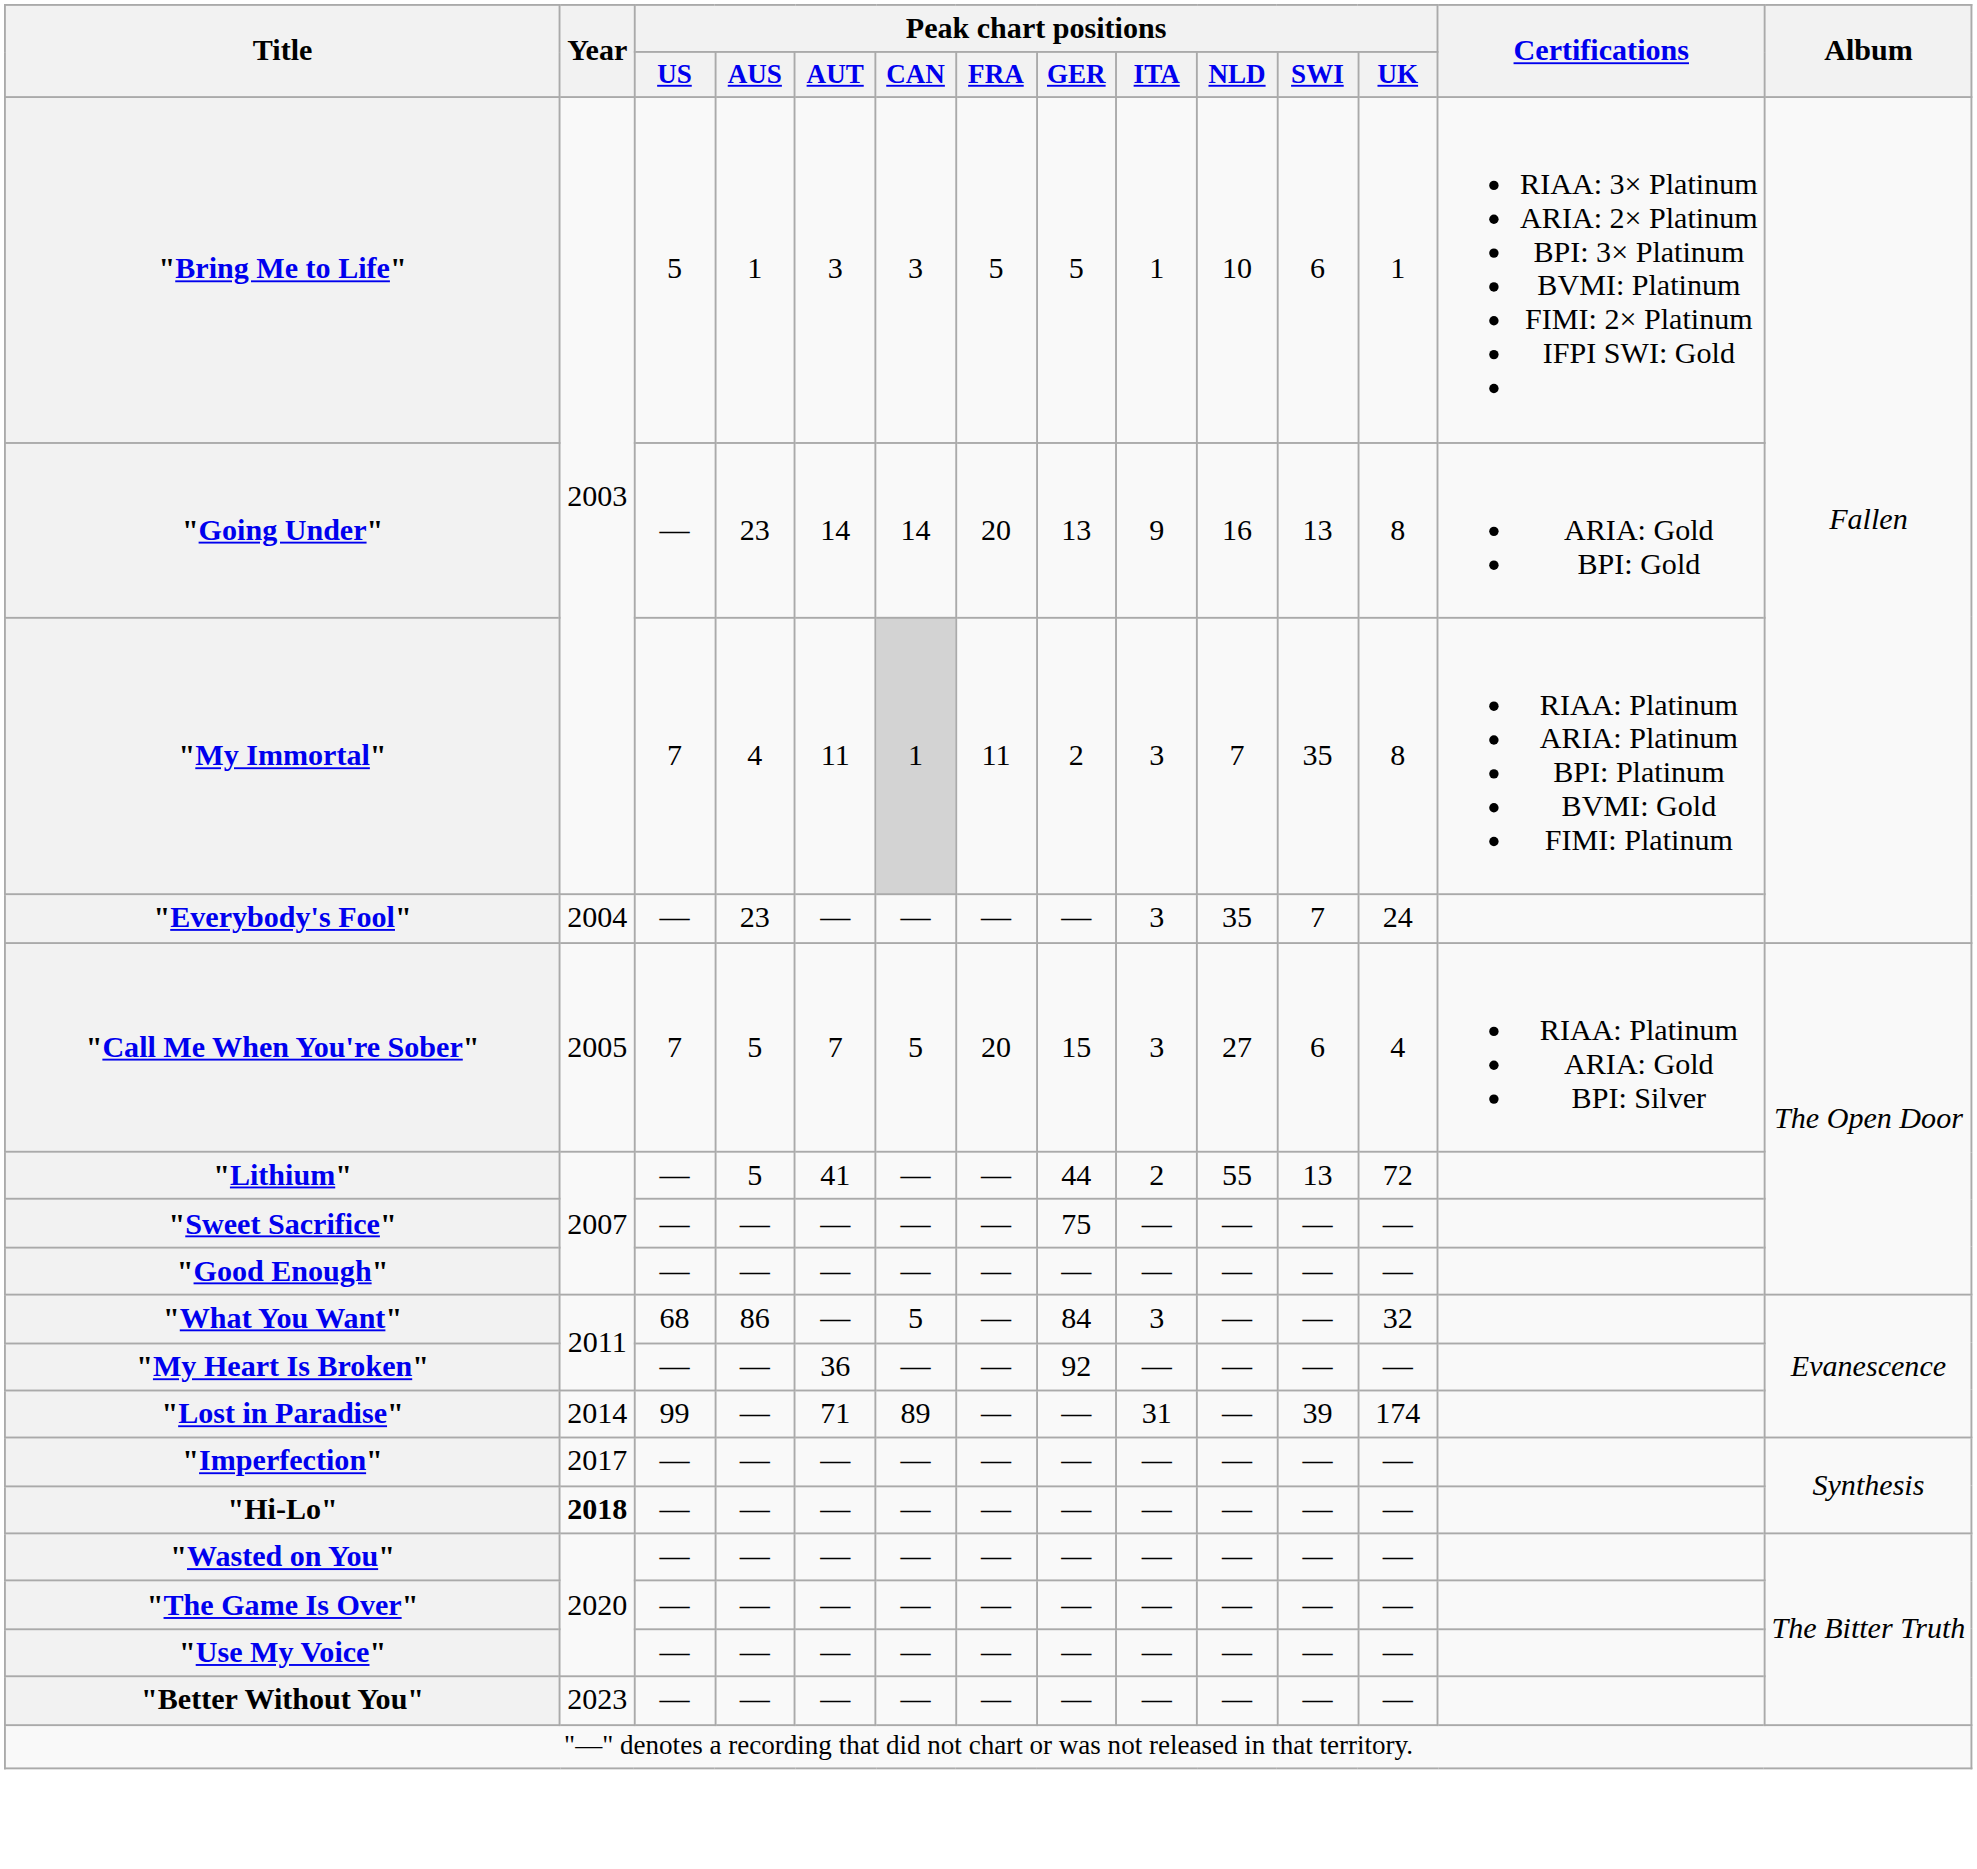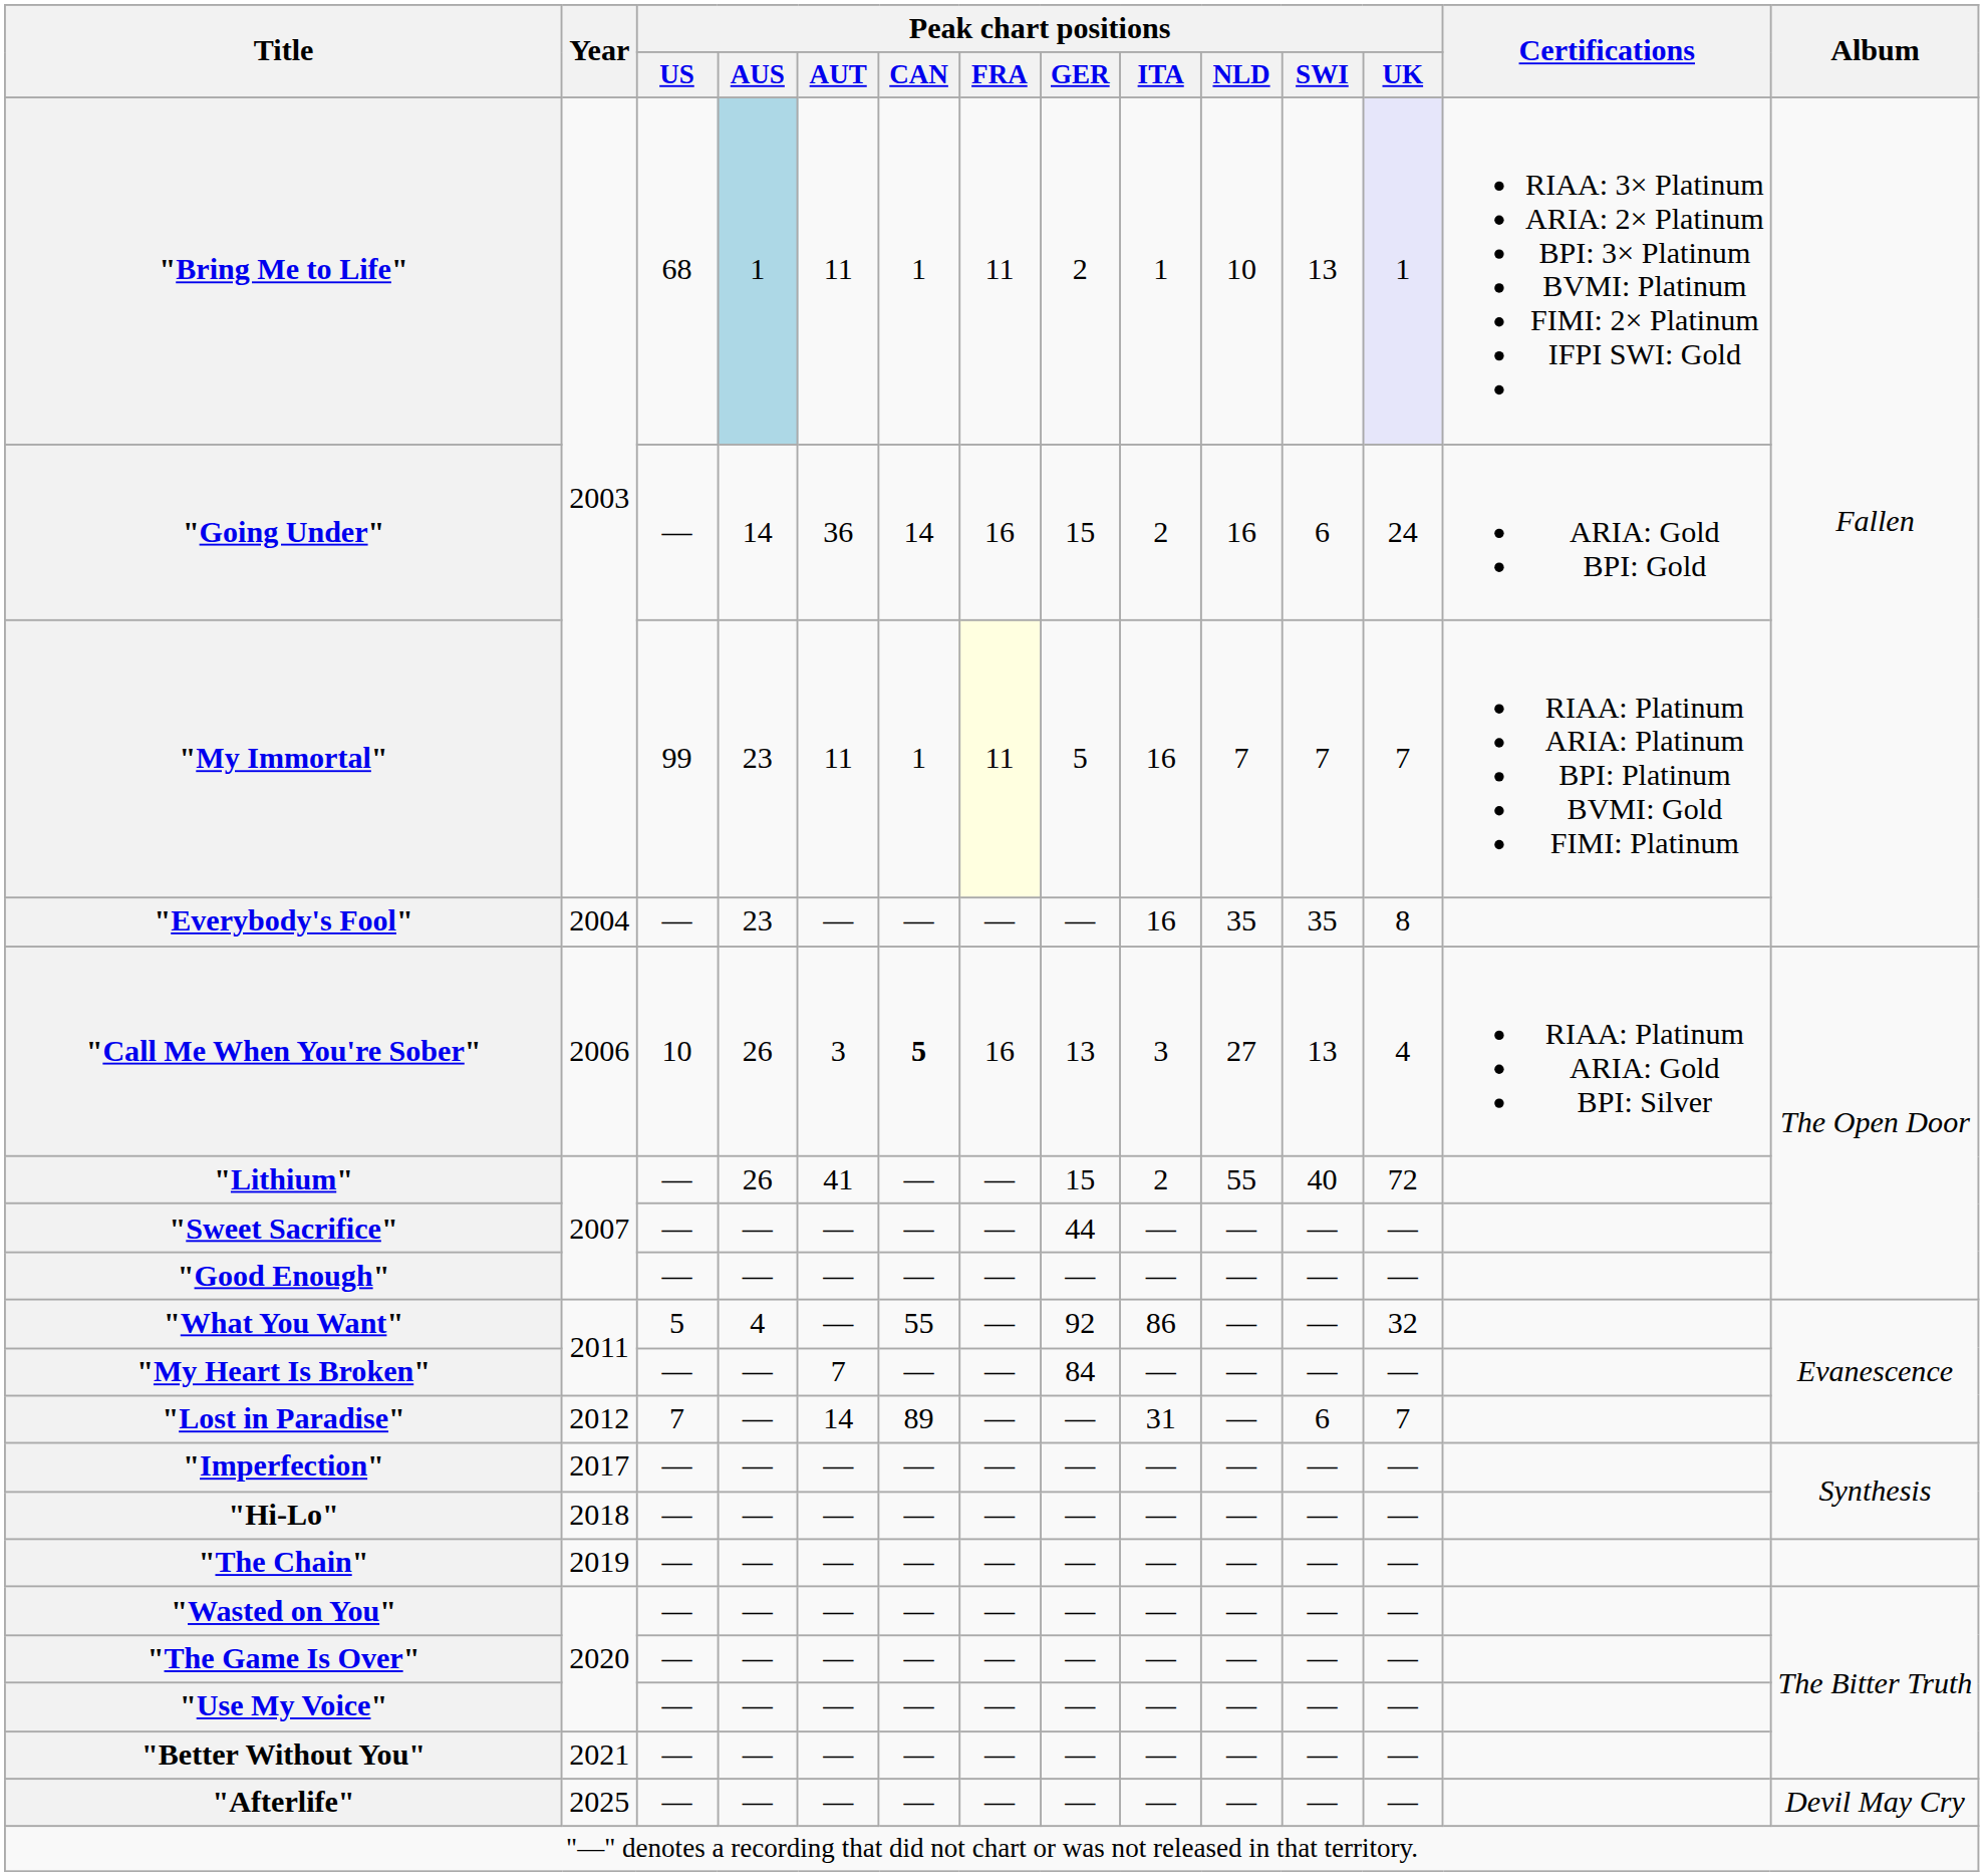 <table class="wikitable plainrowheaders" style="text-align:center">
 <tr>
 <th scope="col" rowspan="2" style="width:18em;">Title</th>
 <th scope="col" rowspan="2" style="width:1em;">Year</th>
 <th scope="col" colspan="10">Peak chart positions</th>
 <th scope="col" rowspan="2"><a href='#'>Certifications</a></th>
 <th scope="col" rowspan="2">Album</th>
 </tr>
 <tr>
 <th scope="col" style="width:2.5em;font-size:90%;"><a href='#'>US</a><br></th>
 <th scope="col" style="width:2.5em;font-size:90%;"><a href='#'>AUS</a><br></th>
 <th scope="col" style="width:2.5em;font-size:90%;"><a href='#'>AUT</a><br></th>
 <th scope="col" style="width:2.5em;font-size:90%;"><a href='#'>CAN</a><br></th>
 <th scope="col" style="width:2.5em;font-size:90%;"><a href='#'>FRA</a><br></th>
 <th scope="col" style="width:2.5em;font-size:90%;"><a href='#'>GER</a><br></th>
 <th scope="col" style="width:2.5em;font-size:90%;"><a href='#'>ITA</a><br></th>
 <th scope="col" style="width:2.5em;font-size:90%;"><a href='#'>NLD</a><br></th>
 <th scope="col" style="width:2.5em;font-size:90%;"><a href='#'>SWI</a><br></th>
 <th scope="col" style="width:2.5em;font-size:90%;"><a href='#'>UK</a><br></th>
 </tr>
 <tr>
 <th scope="row">"<a href='#'>Bring Me to Life</a>"</th>
 <td rowspan="3">2003</td>
-<td>5</td>
+<td>68</td>
+<td style="background: lightblue;">1</td>
+<td>11</td>
 <td>1</td>
-<td>3</td>
-<td>3</td>
-<td>5</td>
-<td>5</td>
+<td>11</td>
+<td>2</td>
 <td>1</td>
 <td>10</td>
-<td>6</td>
-<td>1</td>
+<td>13</td>
+<td style="background: lavender;">1</td>
 <td><br><ul><li>RIAA: 3× Platinum</li><li>ARIA: 2× Platinum</li><li>BPI: 3× Platinum</li><li>BVMI: Platinum</li><li>FIMI: 2× Platinum</li><li>IFPI SWI: Gold</li><li></li></ul></td>
 <td rowspan="4"><em>Fallen</em></td>
 </tr>
 <tr>
 <th scope="row">"<a href='#'>Going Under</a>"</th>
 <td>—</td>
-<td>23</td>
 <td>14</td>
+<td>36</td>
 <td>14</td>
-<td>20</td>
-<td>13</td>
-<td>9</td>
 <td>16</td>
-<td>13</td>
-<td>8</td>
+<td>15</td>
+<td>2</td>
+<td>16</td>
+<td>6</td>
+<td>24</td>
 <td><br><ul><li>ARIA: Gold</li><li>BPI: Gold</li></ul></td>
 </tr>
 <tr>
 <th scope="row">"<a href='#'>My Immortal</a>"</th>
+<td>99</td>
+<td>23</td>
+<td>11</td>
+<td>1</td>
+<td style="background: lightyellow;">11</td>
+<td>5</td>
+<td>16</td>
 <td>7</td>
-<td>4</td>
-<td>11</td>
-<td style="background: lightgrey;">1</td>
-<td>11</td>
-<td>2</td>
-<td>3</td>
 <td>7</td>
-<td>35</td>
-<td>8</td>
+<td>7</td>
 <td><br><ul><li>RIAA: Platinum</li><li>ARIA: Platinum</li><li>BPI: Platinum</li><li>BVMI: Gold</li><li>FIMI: Platinum</li></ul></td>
 </tr>
 <tr>
 <th scope="row">"<a href='#'>Everybody's Fool</a>"</th>
 <td>2004</td>
 <td>—</td>
 <td>23</td>
 <td>—</td>
 <td>—</td>
 <td>—</td>
 <td>—</td>
-<td>3</td>
+<td>16</td>
 <td>35</td>
-<td>7</td>
-<td>24</td>
+<td>35</td>
+<td>8</td>
 <td></td>
 </tr>
 <tr>
 <th scope="row">"<a href='#'>Call Me When You're Sober</a>"</th>
-<td>2005</td>
-<td>7</td>
-<td>5</td>
-<td>7</td>
-<td>5</td>
-<td>20</td>
-<td>15</td>
+<td>2006</td>
+<td>10</td>
+<td>26</td>
+<td>3</td>
+<td><strong>5</strong></td>
+<td>16</td>
+<td>13</td>
 <td>3</td>
 <td>27</td>
-<td>6</td>
+<td>13</td>
 <td>4</td>
 <td><br><ul><li>RIAA: Platinum</li><li>ARIA: Gold</li><li>BPI: Silver</li></ul></td>
 <td rowspan="4"><em>The Open Door</em></td>
 </tr>
 <tr>
 <th scope="row">"<a href='#'>Lithium</a>"</th>
 <td rowspan="3">2007</td>
 <td>—</td>
-<td>5</td>
+<td>26</td>
 <td>41</td>
 <td>—</td>
 <td>—</td>
-<td>44</td>
+<td>15</td>
 <td>2</td>
 <td>55</td>
-<td>13</td>
+<td>40</td>
 <td>72</td>
 <td></td>
 </tr>
 <tr>
 <th scope="row">"<a href='#'>Sweet Sacrifice</a>"</th>
 <td>—</td>
 <td>—</td>
 <td>—</td>
 <td>—</td>
 <td>—</td>
-<td>75</td>
+<td>44</td>
 <td>—</td>
 <td>—</td>
 <td>—</td>
 <td>—</td>
 <td></td>
 </tr>
 <tr>
 <th scope="row">"<a href='#'>Good Enough</a>"</th>
 <td>—</td>
 <td>—</td>
 <td>—</td>
 <td>—</td>
 <td>—</td>
 <td>—</td>
 <td>—</td>
 <td>—</td>
 <td>—</td>
 <td>—</td>
 <td></td>
 </tr>
 <tr>
 <th scope="row">"<a href='#'>What You Want</a>"</th>
 <td rowspan="2">2011</td>
-<td>68</td>
+<td>5</td>
+<td>4</td>
+<td>—</td>
+<td>55</td>
+<td>—</td>
+<td>92</td>
 <td>86</td>
-<td>—</td>
-<td>5</td>
-<td>—</td>
-<td>84</td>
-<td>3</td>
 <td>—</td>
 <td>—</td>
 <td>32</td>
 <td></td>
 <td rowspan="3"><em>Evanescence</em></td>
 </tr>
 <tr>
 <th scope="row">"<a href='#'>My Heart Is Broken</a>"</th>
 <td>—</td>
 <td>—</td>
-<td>36</td>
+<td>7</td>
 <td>—</td>
 <td>—</td>
-<td>92</td>
+<td>84</td>
 <td>—</td>
 <td>—</td>
 <td>—</td>
 <td>—</td>
 <td></td>
 </tr>
 <tr>
 <th scope="row">"<a href='#'>Lost in Paradise</a>"</th>
-<td>2014</td>
-<td>99</td>
+<td>2012</td>
+<td>7</td>
 <td>—</td>
-<td>71</td>
+<td>14</td>
 <td>89</td>
 <td>—</td>
 <td>—</td>
 <td>31</td>
 <td>—</td>
-<td>39</td>
-<td>174</td>
+<td>6</td>
+<td>7</td>
 <td></td>
 </tr>
 <tr>
 <th scope="row">"<a href='#'>Imperfection</a>"</th>
 <td>2017</td>
 <td>—</td>
 <td>—</td>
 <td>—</td>
 <td>—</td>
 <td>—</td>
 <td>—</td>
 <td>—</td>
 <td>—</td>
 <td>—</td>
 <td>—</td>
 <td></td>
 <td rowspan="2"><em>Synthesis</em></td>
 </tr>
 <tr>
 <th scope="row">"Hi-Lo"<br></th>
-<td><strong>2018</strong></td>
+<td>2018</td>
 <td>—</td>
 <td>—</td>
 <td>—</td>
 <td>—</td>
 <td>—</td>
 <td>—</td>
 <td>—</td>
 <td>—</td>
 <td>—</td>
 <td>—</td>
+<td></td>
+</tr>
+<tr>
+<th scope="row">"<a href='#'>The Chain</a>"</th>
+<td>2019</td>
+<td>—</td>
+<td>—</td>
+<td>—</td>
+<td>—</td>
+<td>—</td>
+<td>—</td>
+<td>—</td>
+<td>—</td>
+<td>—</td>
+<td>—</td>
+<td></td>
 <td></td>
 </tr>
 <tr>
 <th scope="row">"<a href='#'>Wasted on You</a>"</th>
 <td rowspan="3">2020</td>
 <td>—</td>
 <td>—</td>
 <td>—</td>
 <td>—</td>
 <td>—</td>
 <td>—</td>
 <td>—</td>
 <td>—</td>
 <td>—</td>
 <td>—</td>
 <td></td>
 <td rowspan="4"><em>The Bitter Truth</em></td>
 </tr>
 <tr>
 <th scope="row">"<a href='#'>The Game Is Over</a>"</th>
 <td>—</td>
 <td>—</td>
 <td>—</td>
 <td>—</td>
 <td>—</td>
 <td>—</td>
 <td>—</td>
 <td>—</td>
 <td>—</td>
 <td>—</td>
 <td></td>
 </tr>
 <tr>
 <th scope="row">"<a href='#'>Use My Voice</a>"</th>
 <td>—</td>
 <td>—</td>
 <td>—</td>
 <td>—</td>
 <td>—</td>
 <td>—</td>
 <td>—</td>
 <td>—</td>
 <td>—</td>
 <td>—</td>
 <td></td>
 </tr>
 <tr>
 <th scope="row">"Better Without You"</th>
-<td>2023</td>
+<td>2021</td>
 <td>—</td>
 <td>—</td>
 <td>—</td>
 <td>—</td>
 <td>—</td>
 <td>—</td>
 <td>—</td>
 <td>—</td>
 <td>—</td>
 <td>—</td>
 <td></td>
 </tr>
 <tr>
+<th scope="row">"Afterlife"</th>
+<td>2025</td>
+<td>—</td>
+<td>—</td>
+<td>—</td>
+<td>—</td>
+<td>—</td>
+<td>—</td>
+<td>—</td>
+<td>—</td>
+<td>—</td>
+<td>—</td>
+<td></td>
+<td><em>Devil May Cry</em></td>
+</tr>
+<tr>
 <td colspan="14" style="font-size:90%">"—" denotes a recording that did not chart or was not released in that territory.</td>
 </tr>
 </table>
